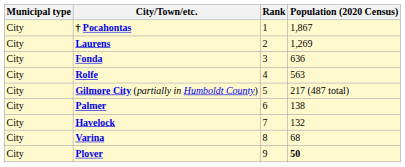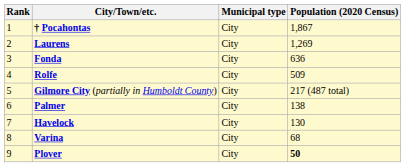 <table class="wikitable sortable">
 <tr>
+<th>Rank</th>
+<th>City/Town/etc.</th>
 <th>Municipal type</th>
-<th>City/Town/etc.</th>
-<th>Rank</th>
 <th>Population (2020 Census)</th>
 </tr>
 <tr style=background-color:#FFFACD>
+<td>1</td>
+<td><strong>†</strong> <strong><a href='#'>Pocahontas</a></strong></td>
 <td>City</td>
-<td><strong>†</strong> <strong><a href='#'>Pocahontas</a></strong></td>
-<td>1</td>
 <td>1,867</td>
 </tr>
 <tr style=background-color:#FFFACD>
+<td>2</td>
+<td><strong><a href='#'>Laurens</a></strong></td>
 <td>City</td>
-<td><strong><a href='#'>Laurens</a></strong></td>
-<td>2</td>
 <td>1,269</td>
 </tr>
 <tr style=background-color:#FFFACD>
+<td>3</td>
+<td><strong><a href='#'>Fonda</a></strong></td>
 <td>City</td>
-<td><strong><a href='#'>Fonda</a></strong></td>
-<td>3</td>
 <td>636</td>
 </tr>
 <tr style=background-color:#FFFACD>
+<td>4</td>
+<td><strong><a href='#'>Rolfe</a></strong></td>
 <td>City</td>
-<td><strong><a href='#'>Rolfe</a></strong></td>
-<td>4</td>
-<td>563</td>
+<td>509</td>
 </tr>
 <tr style=background-color:#FFFACD>
+<td>5</td>
+<td><strong><a href='#'>Gilmore City</a></strong> (<em>partially in <a href='#'>Humboldt County</a></em>)</td>
 <td>City</td>
-<td><strong><a href='#'>Gilmore City</a></strong> (<em>partially in <a href='#'>Humboldt County</a></em>)</td>
-<td>5</td>
 <td>217 (487 total)</td>
 </tr>
 <tr style=background-color:#FFFACD>
+<td>6</td>
+<td><strong><a href='#'>Palmer</a></strong></td>
 <td>City</td>
-<td><strong><a href='#'>Palmer</a></strong></td>
-<td>6</td>
 <td>138</td>
 </tr>
 <tr style=background-color:#FFFACD>
+<td>7</td>
+<td><strong><a href='#'>Havelock</a></strong></td>
 <td>City</td>
-<td><strong><a href='#'>Havelock</a></strong></td>
-<td>7</td>
-<td>132</td>
+<td>130</td>
 </tr>
 <tr style=background-color:#FFFACD>
+<td>8</td>
+<td><strong><a href='#'>Varina</a></strong></td>
 <td>City</td>
-<td><strong><a href='#'>Varina</a></strong></td>
-<td>8</td>
 <td>68</td>
 </tr>
 <tr style=background-color:#FFFACD>
+<td>9</td>
+<td><strong><a href='#'>Plover</a></strong></td>
 <td>City</td>
-<td><strong><a href='#'>Plover</a></strong></td>
-<td>9</td>
 <td><strong>50</strong></td>
 </tr>
 </table>
